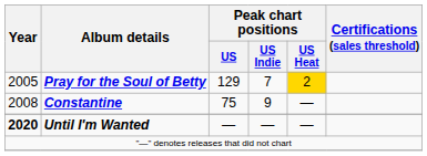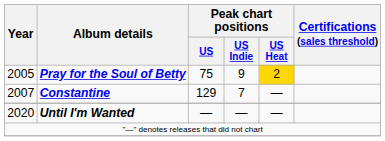 <table class="wikitable" style="text-align:center;">
 <tr>
 <th rowspan="2">Year</th>
 <th rowspan="2">Album details</th>
 <th colspan="3">Peak chart positions</th>
 <th rowspan="2"><a href='#'>Certifications</a><br><small>(<a href='#'>sales threshold</a>)</small></th>
 </tr>
 <tr style="font-size:smaller;">
 <th width="40"><a href='#'>US</a></th>
 <th width="40"><a href='#'>US<br>Indie</a></th>
 <th width="40"><a href='#'>US<br>Heat</a></th>
 </tr>
 <tr>
 <td>2005</td>
 <td align="left"><strong><em><a href='#'>Pray for the Soul of Betty</a></em></strong><br></td>
-<td>129</td>
-<td>7</td>
+<td>75</td>
+<td>9</td>
 <td style="background: gold;">2</td>
 <td align="left"></td>
 </tr>
 <tr>
-<td>2008</td>
+<td>2007</td>
 <td align="left"><strong><em><a href='#'>Constantine</a></em></strong><br></td>
-<td>75</td>
-<td>9</td>
+<td>129</td>
+<td>7</td>
 <td>—</td>
 <td align="left"></td>
 </tr>
 <tr>
 </tr>
 <tr>
 </tr>
 <tr>
-<td><strong>2020</strong></td>
+<td>2020</td>
 <td align="left"><strong><em>Until I'm Wanted</em></strong> <br></td>
 <td>—</td>
 <td>—</td>
 <td>—</td>
 <td align="left"><small> </small></td>
 </tr>
 <tr>
 <td colspan="10" style="font-size:8pt">"—" denotes releases that did not chart</td>
 </tr>
 <tr>
 </tr>
 </table>
